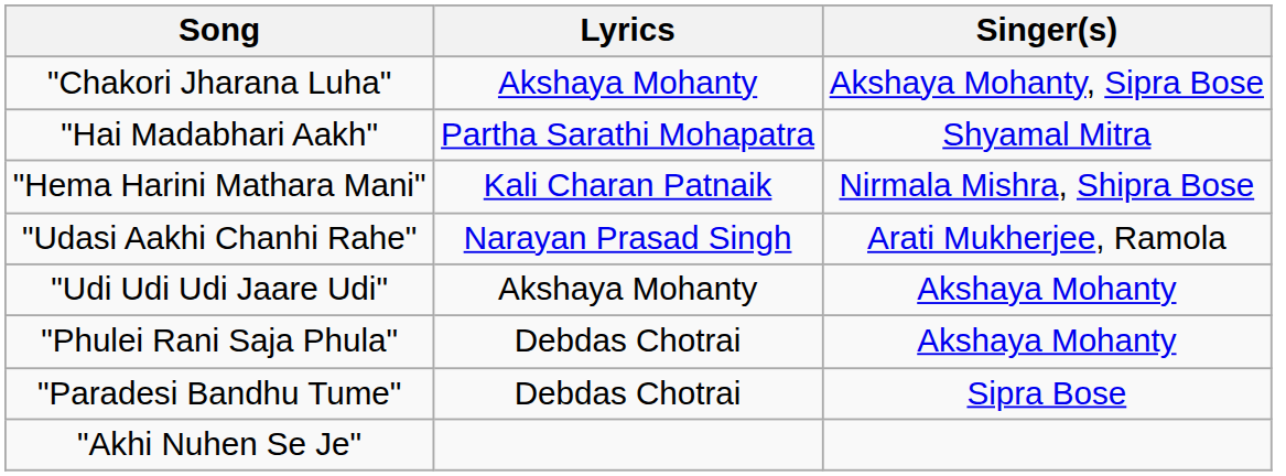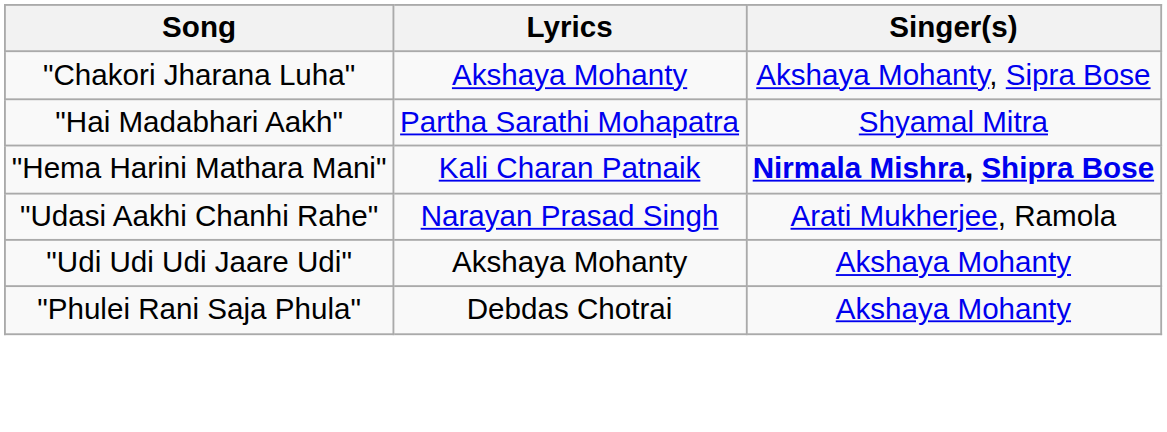 <table class="wikitable sortable" style="text-align:center;">
 <tr>
 <th>Song</th>
 <th>Lyrics</th>
 <th>Singer(s)</th>
 </tr>
 <tr>
 <td>"Chakori Jharana Luha"</td>
 <td><a href='#'>Akshaya Mohanty</a></td>
 <td><a href='#'>Akshaya Mohanty</a>, <a href='#'>Sipra Bose</a></td>
 </tr>
 <tr>
 <td>"Hai Madabhari Aakh"</td>
 <td><a href='#'>Partha Sarathi Mohapatra</a></td>
 <td><a href='#'>Shyamal Mitra</a></td>
 </tr>
 <tr>
 <td>"Hema Harini Mathara Mani"</td>
 <td><a href='#'>Kali Charan Patnaik</a></td>
-<td><a href='#'>Nirmala Mishra</a>, <a href='#'>Shipra Bose</a></td>
+<td><strong><a href='#'>Nirmala Mishra</a>, <a href='#'>Shipra Bose</a></strong></td>
 </tr>
 <tr>
 <td>"Udasi Aakhi Chanhi Rahe"</td>
 <td><a href='#'>Narayan Prasad Singh</a></td>
 <td><a href='#'>Arati Mukherjee</a>, Ramola</td>
 </tr>
 <tr>
 <td>"Udi Udi Udi Jaare Udi"</td>
 <td>Akshaya Mohanty</td>
 <td><a href='#'>Akshaya Mohanty</a></td>
 </tr>
 <tr>
 <td>"Phulei Rani Saja Phula"</td>
 <td>Debdas Chotrai</td>
 <td><a href='#'>Akshaya Mohanty</a></td>
 </tr>
-<tr>
-<td>"Paradesi Bandhu Tume"</td>
-<td>Debdas Chotrai</td>
-<td><a href='#'>Sipra Bose</a></td>
-</tr>
-<tr>
-<td>"Akhi Nuhen Se Je"</td>
-<td></td>
-<td></td>
-</tr>
 </table>
